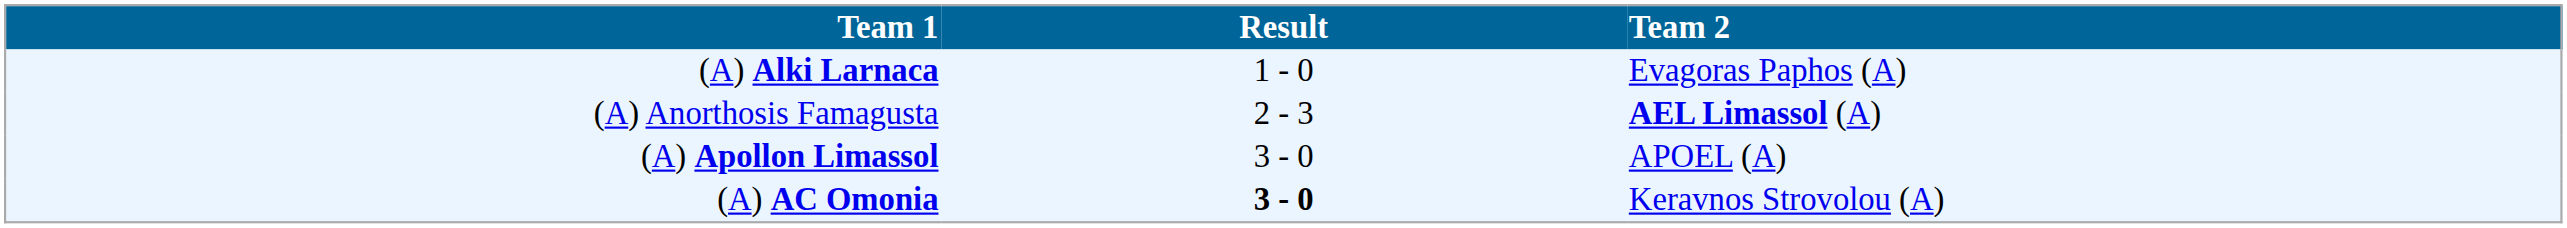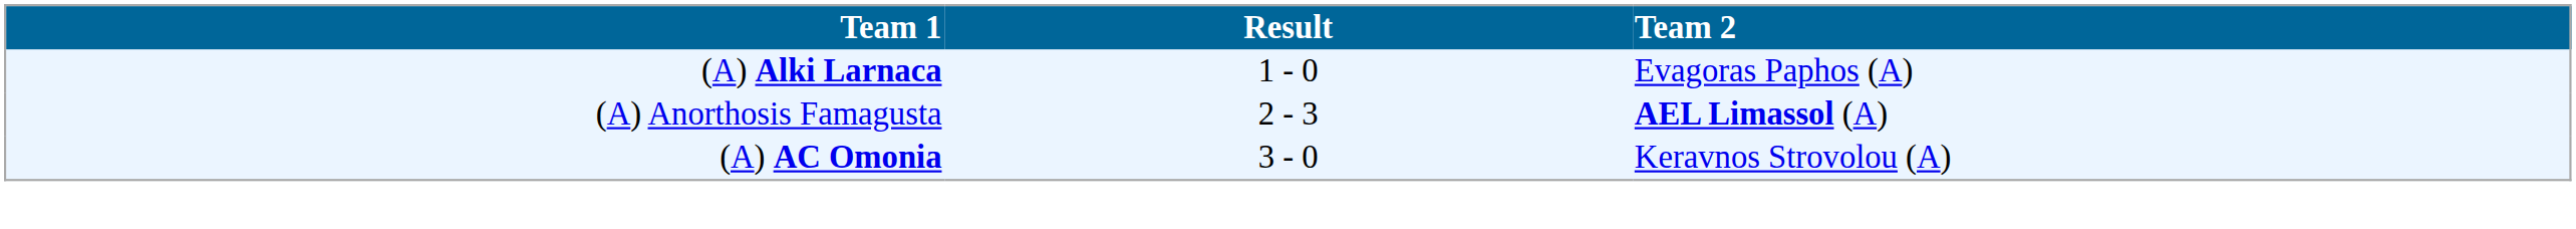 <table cellspacing="0" style="background: #EBF5FF; border: 1px #aaa solid; border-collapse: collapse; font-size: 95%;" width=60%>
 <tr bgcolor=#006699 style="color:white;">
 <th width=30% align="right">Team 1</th>
 <th width=22% align="center">Result</th>
 <th width=30% align="left">Team 2</th>
 </tr>
 <tr>
 <td align=right>(<a href='#'>A</a>) <strong><a href='#'>Alki Larnaca</a></strong></td>
 <td align=center>1 - 0</td>
 <td align=left><a href='#'>Evagoras Paphos</a> (<a href='#'>A</a>)</td>
 </tr>
 <tr>
 <td align=right>(<a href='#'>A</a>) <a href='#'>Anorthosis Famagusta</a></td>
 <td align=center>2 - 3</td>
 <td align=left><strong><a href='#'>AEL Limassol</a></strong> (<a href='#'>A</a>)</td>
 </tr>
 <tr>
-<td align=right>(<a href='#'>A</a>) <strong><a href='#'>Apollon Limassol</a></strong></td>
+<td align=right>(<a href='#'>A</a>) <strong><a href='#'>AC Omonia</a></strong></td>
 <td align=center>3 - 0</td>
-<td align=left><a href='#'>APOEL</a> (<a href='#'>A</a>)</td>
-</tr>
-<tr>
-<td align=right>(<a href='#'>A</a>) <strong><a href='#'>AC Omonia</a></strong></td>
-<td align=center><strong>3 - 0</strong></td>
 <td align=left><a href='#'>Keravnos Strovolou</a> (<a href='#'>A</a>)</td>
 </tr>
 <tr>
 </tr>
 </table>
